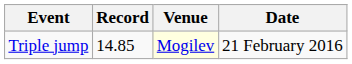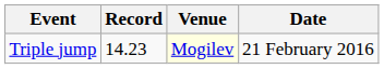 <table class="wikitable">
 <tr>
 <th>Event</th>
 <th>Record</th>
 <th>Venue</th>
 <th>Date</th>
 </tr>
 <tr>
 <td><a href='#'>Triple jump</a></td>
-<td>14.85</td>
+<td>14.23</td>
 <td style="background: lightyellow;"><a href='#'>Mogilev</a></td>
 <td>21 February 2016</td>
 </tr>
 </table>
